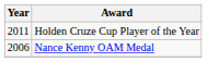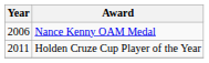 <table class="wikitable collapsible">
 <tr>
 <th>Year</th>
 <th>Award</th>
 </tr>
 <tr>
+<td>2006</td>
+<td><a href='#'>Nance Kenny OAM Medal</a></td>
+</tr>
+<tr>
 <td>2011</td>
 <td>Holden Cruze Cup Player of the Year</td>
 </tr>
 <tr>
-<td>2006</td>
-<td><a href='#'>Nance Kenny OAM Medal</a></td>
-</tr>
-<tr>
 </tr>
 </table>
